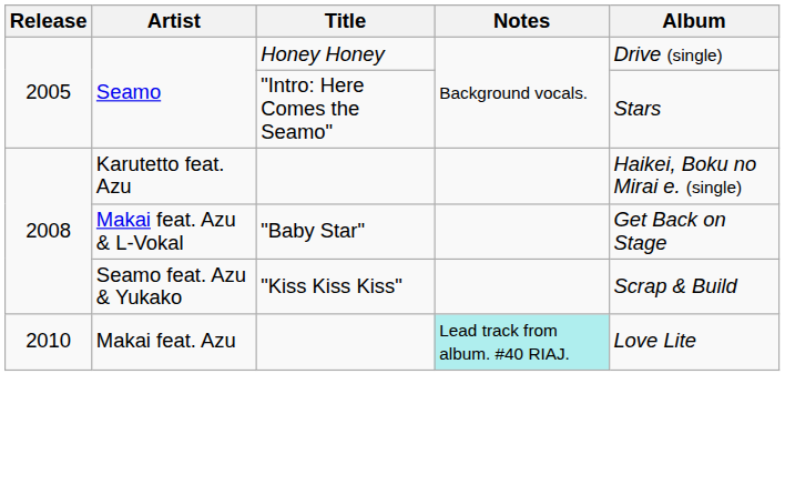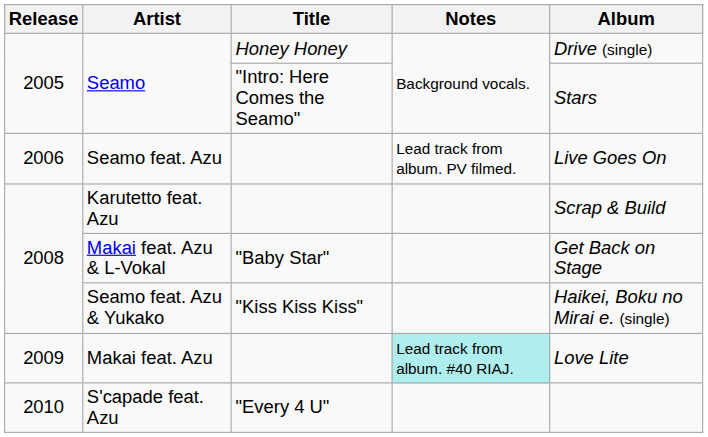 <table class="wikitable" style="text-align:center">
 <tr bgcolor="#CCCCCC">
 <th rowspan="1">Release</th>
 <th rowspan="1">Artist</th>
 <th rowspan="1">Title</th>
 <th rowspan="1">Notes</th>
 <th rowspan="1">Album</th>
 </tr>
 <tr>
 <td rowspan="2">2005</td>
 <td rowspan="2" align="left"><a href='#'>Seamo</a></td>
 <td align="left"><em>Honey Honey</em></td>
 <td rowspan="2" align="left"><small>Background vocals.</small></td>
 <td align="left" rowspan="1"><em>Drive</em> <small>(single)</small></td>
 </tr>
 <tr>
 <td align="left">"Intro: Here Comes the Seamo"</td>
 <td align="left" rowspan="1"><em>Stars</em></td>
 </tr>
 <tr>
+<td rowspan="1">2006</td>
+<td rowspan="1" align="left">Seamo feat. Azu</td>
+<td align="left"></td>
+<td rowspan="1" align="left"><small>Lead track from album. PV filmed.</small></td>
+<td align="left" rowspan="1"><em>Live Goes On</em></td>
+</tr>
+<tr>
 <td rowspan="3">2008</td>
 <td rowspan="1" align="left">Karutetto feat. Azu</td>
 <td align="left"></td>
 <td rowspan="1" align="left"></td>
-<td align="left" rowspan="1"><em>Haikei, Boku no Mirai e.</em> <small>(single)</small></td>
+<td align="left" rowspan="1"><em>Scrap & Build</em></td>
 </tr>
 <tr>
 <td rowspan="1" align="left"><a href='#'>Makai</a> feat. Azu & L-Vokal</td>
 <td align="left">"Baby Star"</td>
 <td rowspan="1" align="left"></td>
 <td align="left" rowspan="1"><em>Get Back on Stage</em></td>
 </tr>
 <tr>
 <td rowspan="1" align="left">Seamo feat. Azu & Yukako</td>
 <td align="left">"Kiss Kiss Kiss"</td>
 <td rowspan="1" align="left"></td>
-<td align="left" rowspan="1"><em>Scrap & Build</em></td>
+<td align="left" rowspan="1"><em>Haikei, Boku no Mirai e.</em> <small>(single)</small></td>
 </tr>
 <tr>
-<td rowspan="1">2010</td>
+<td rowspan="1">2009</td>
 <td rowspan="1" align="left">Makai feat. Azu</td>
 <td align="left"></td>
 <td rowspan="1" align="left" style="background: paleturquoise;"><small>Lead track from album. #40 RIAJ.</small></td>
 <td align="left" rowspan="1"><em>Love Lite</em></td>
 </tr>
+<tr>
+<td rowspan="1">2010</td>
+<td rowspan="1" align="left">S'capade feat. Azu</td>
+<td align="left">"Every 4 U"</td>
+<td rowspan="1" align="left"></td>
+<td align="left" rowspan="1"></td>
+</tr>
 </table>
